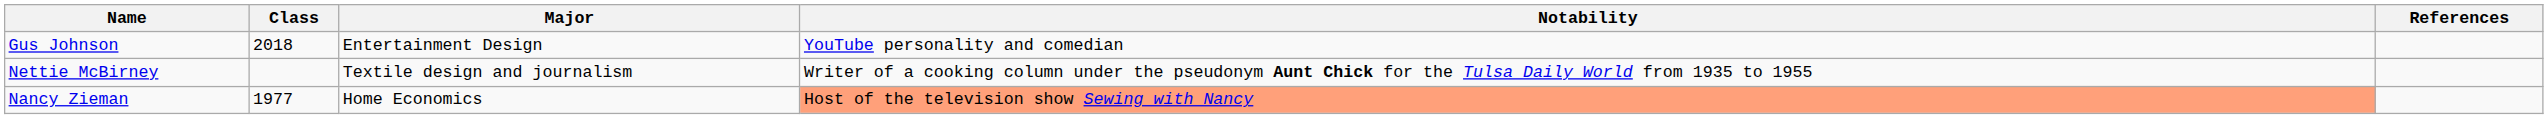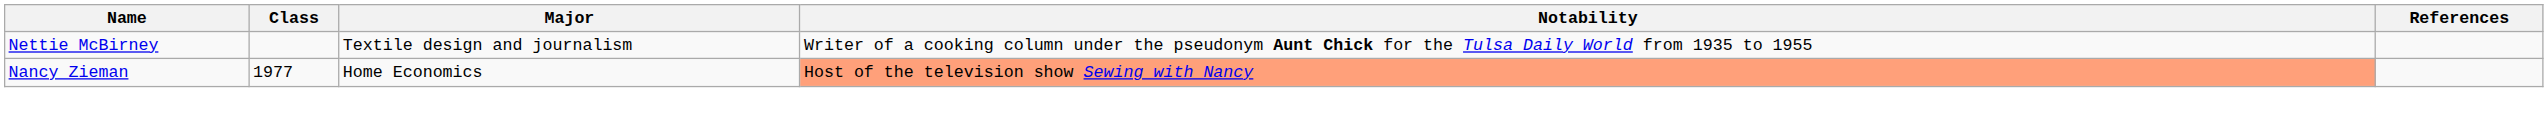 <table class="wikitable sortable" style="width:100%;">
 <tr>
 <th>Name</th>
 <th>Class</th>
 <th>Major</th>
 <th>Notability</th>
 <th>References</th>
-</tr>
-<tr>
-<td><a href='#'>Gus Johnson</a></td>
-<td>2018</td>
-<td>Entertainment Design</td>
-<td><a href='#'>YouTube</a> personality and comedian</td>
-<td></td>
 </tr>
 <tr>
 <td><a href='#'>Nettie McBirney</a></td>
 <td></td>
 <td>Textile design and journalism</td>
 <td>Writer of a cooking column under the pseudonym <strong>Aunt Chick</strong> for the <em><a href='#'>Tulsa Daily World</a></em> from 1935 to 1955</td>
 <td></td>
 </tr>
 <tr>
 <td><a href='#'>Nancy Zieman</a></td>
 <td>1977</td>
 <td>Home Economics</td>
 <td style="background: lightsalmon;">Host of the television show <em><a href='#'>Sewing with Nancy</a></em></td>
 <td></td>
 </tr>
 </table>
